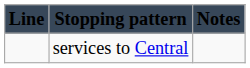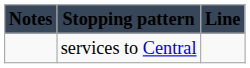 <table class="wikitable">
 <tr>
+<th style="background:#374759"><span>Notes</span></th>
+<th style="background:#374759"><span>Stopping pattern</span></th>
 <th style="background:#374759"><span>Line</span></th>
-<th style="background:#374759"><span>Stopping pattern</span></th>
-<th style="background:#374759"><span>Notes</span></th>
 </tr>
 <tr>
 <td></td>
 <td>services to <a href='#'>Central</a></td>
 <td></td>
 </tr>
 </table>
